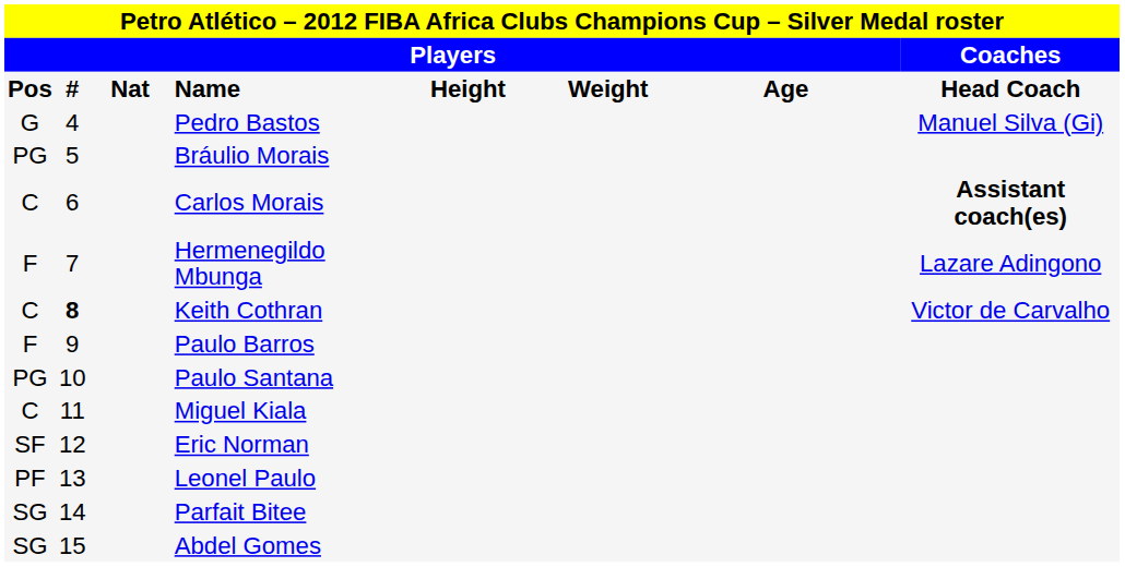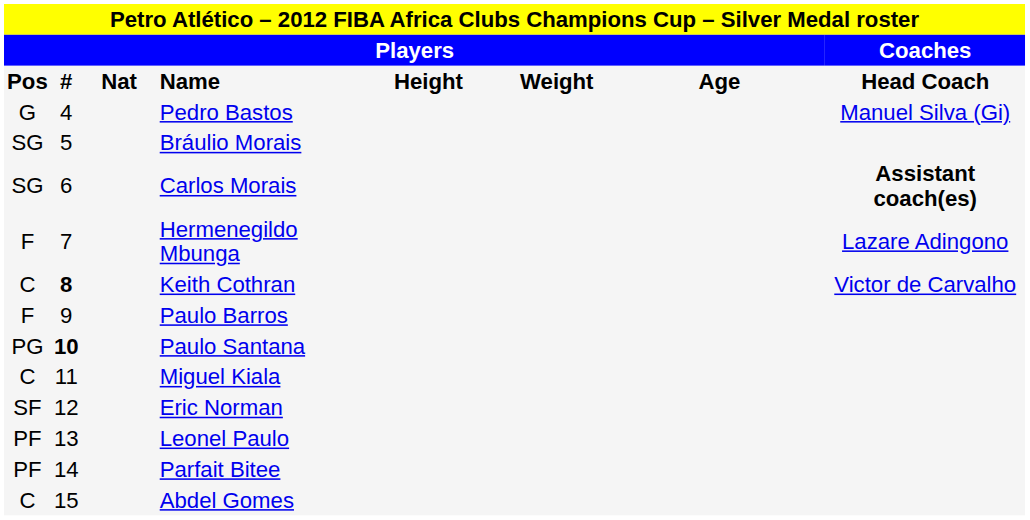 <table border=0 cellpadding=2 cellspacing=0  |- bgcolor=#f5f5f5 style="text-align:center; font-size:90%;" width=75%>
 <tr>
 <td colspan="8" style="background: yellow; color: black"><strong>Petro Atlético – 2012 FIBA Africa Clubs Champions Cup – Silver Medal roster</strong></td>
 </tr>
 <tr>
 <td colspan="7" style="background: blue; color: white"><strong>Players</strong></td>
 <td style="background: blue; color: white"><strong>Coaches</strong></td>
 </tr>
 <tr style="background=#f5f5f5; color: black">
 <th width=5px>Pos</th>
 <th width=5px>#</th>
 <th width=50px>Nat</th>
 <th width=135px align=left>Name</th>
 <th width=100px>Height</th>
 <th width=75px>Weight</th>
 <th width=160px>Age</th>
 <th width=140px>Head Coach</th>
 </tr>
 <tr>
 <td>G</td>
 <td>4</td>
 <td></td>
 <td align=left><a href='#'>Pedro Bastos</a></td>
 <td></td>
 <td></td>
 <td><span></span></td>
 <td> <a href='#'>Manuel Silva (Gi)</a></td>
 </tr>
 <tr>
-<td>PG</td>
+<td>SG</td>
 <td>5</td>
 <td></td>
 <td align=left><a href='#'>Bráulio Morais</a></td>
 <td><span></span></td>
 <td><span></span></td>
 <td><span></span></td>
 </tr>
 <tr>
-<td>C</td>
+<td>SG</td>
 <td>6</td>
 <td></td>
 <td align=left><a href='#'>Carlos Morais</a></td>
 <td><span></span></td>
 <td><span></span></td>
 <td><span></span></td>
 <td><strong>Assistant coach(es)</strong></td>
 </tr>
 <tr>
 <td>F</td>
 <td>7</td>
 <td></td>
 <td align=left><a href='#'>Hermenegildo Mbunga</a></td>
 <td><span></span></td>
 <td><span></span></td>
 <td><span></span></td>
 <td> <a href='#'>Lazare Adingono</a></td>
 </tr>
 <tr>
 <td>C</td>
 <td><strong>8</strong></td>
 <td></td>
 <td align=left><a href='#'>Keith Cothran</a></td>
 <td><span></span></td>
 <td></td>
 <td><span></span></td>
 <td> <a href='#'>Victor de Carvalho</a></td>
 </tr>
 <tr>
 <td>F</td>
 <td>9</td>
 <td></td>
 <td align=left><a href='#'>Paulo Barros</a></td>
 <td><span></span></td>
 <td></td>
 <td><span></span></td>
 </tr>
 <tr>
 <td>PG</td>
-<td>10</td>
+<td><strong>10</strong></td>
 <td></td>
 <td align=left><a href='#'>Paulo Santana</a></td>
 <td><span></span></td>
 <td><span></span></td>
 <td><span></span></td>
 </tr>
 <tr>
 <td>C</td>
 <td>11</td>
 <td></td>
 <td align=left><a href='#'>Miguel Kiala</a></td>
 <td><span></span></td>
 <td><span></span></td>
 <td><span></span></td>
 </tr>
 <tr>
 <td>SF</td>
 <td>12</td>
 <td></td>
 <td align=left><a href='#'>Eric Norman</a></td>
 <td></td>
 <td></td>
 <td><span></span></td>
 </tr>
 <tr>
 <td>PF</td>
 <td>13</td>
 <td></td>
 <td align=left><a href='#'>Leonel Paulo</a></td>
 <td><span></span></td>
 <td><span></span></td>
 <td><span></span></td>
 </tr>
 <tr>
-<td>SG</td>
+<td>PF</td>
 <td>14</td>
 <td></td>
 <td align=left><a href='#'>Parfait Bitee</a></td>
 <td><span></span></td>
 <td><span></span></td>
 <td><span></span></td>
 </tr>
 <tr>
-<td>SG</td>
+<td>C</td>
 <td>15</td>
 <td></td>
 <td align=left><a href='#'>Abdel Gomes</a></td>
 <td><span></span></td>
 <td></td>
 <td><span></span></td>
 </tr>
 </table>
